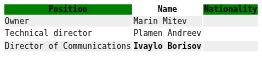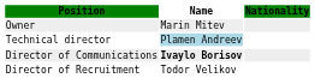 <table class="toccolours">
 <tr>
 <th bgcolor=green>Position</th>
 <th bgcolor=white>Name</th>
 <th bgcolor=green>Nationality</th>
 </tr>
 <tr bgcolor=#eeeeee>
 <td>Owner</td>
 <td>Marin Mitev</td>
 <td></td>
 </tr>
 <tr>
 <td>Technical director</td>
-<td>Plamen Andreev</td>
+<td style="background: lightblue;">Plamen Andreev</td>
 <td></td>
 </tr>
 <tr>
 </tr>
 <tr bgcolor=#eeeeee>
 <td>Director of Communications</td>
 <td><strong>Ivaylo Borisov</strong></td>
 <td></td>
 </tr>
+<tr>
+<td>Director of Recruitment</td>
+<td>Todor Velikov</td>
+<td></td>
+</tr>
 </table>
